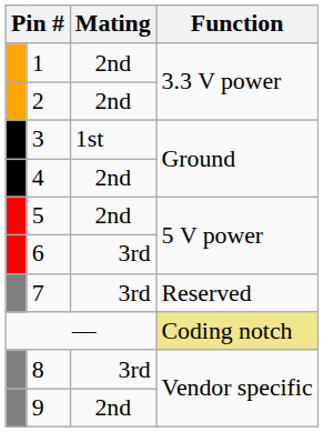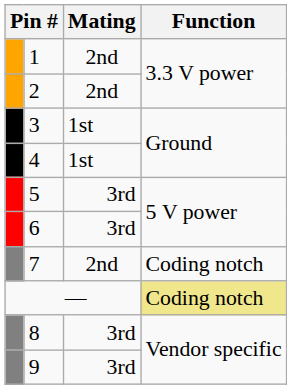 <table class="wikitable" style="float:right; margin-left:1em; margin-right:0; margin-top:0;">
 <tr>
 <th colspan="2">Pin #</th>
 <th>Mating</th>
 <th>Function<br></th>
 </tr>
 <tr>
 <td style="background:orange;"></td>
 <td>1</td>
 <td align=center>2nd</td>
 <td rowspan=2>3.3 V power</td>
 </tr>
 <tr>
 <td style="background:orange;"></td>
 <td>2</td>
 <td align=center>2nd</td>
 </tr>
 <tr>
 <td style="background:black;"></td>
 <td>3</td>
 <td align=left>1st</td>
 <td rowspan=2>Ground</td>
 </tr>
 <tr>
 <td style="background:black;"></td>
 <td>4</td>
-<td align=center>2nd</td>
+<td align=left>1st</td>
 </tr>
 <tr>
 <td style="background:red;"></td>
 <td>5</td>
-<td align=center>2nd</td>
+<td align=right>3rd</td>
 <td rowspan=2>5 V power</td>
 </tr>
 <tr>
 <td style="background:red;"></td>
 <td>6</td>
 <td align=right>3rd</td>
 </tr>
 <tr>
 <td style="background:gray;"></td>
 <td>7</td>
-<td align=right>3rd</td>
-<td>Reserved</td>
+<td align=center>2nd</td>
+<td>Coding notch</td>
 </tr>
 <tr>
 <td colspan="3" style="text-align:center;"> —</td>
 <td style="background: khaki;">Coding notch</td>
 </tr>
 <tr>
 <td style="background:gray;"></td>
 <td>8</td>
 <td align=right>3rd</td>
 <td rowspan=2>Vendor specific</td>
 </tr>
 <tr>
 <td style="background:gray;"></td>
 <td>9</td>
-<td align=center>2nd</td>
+<td align=right>3rd</td>
 </tr>
 </table>
